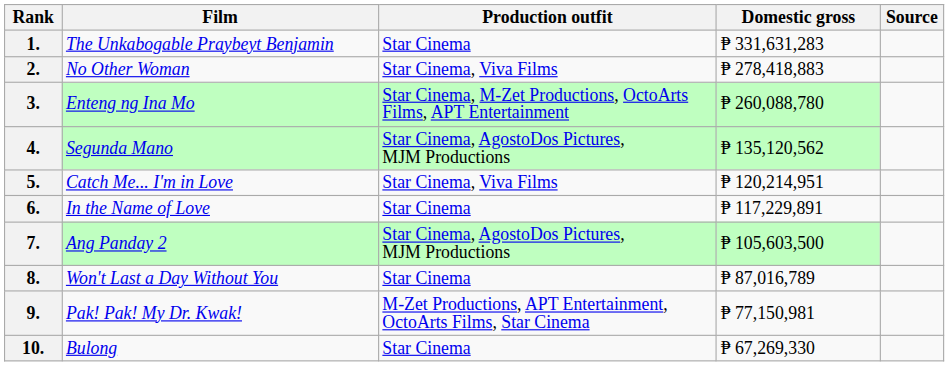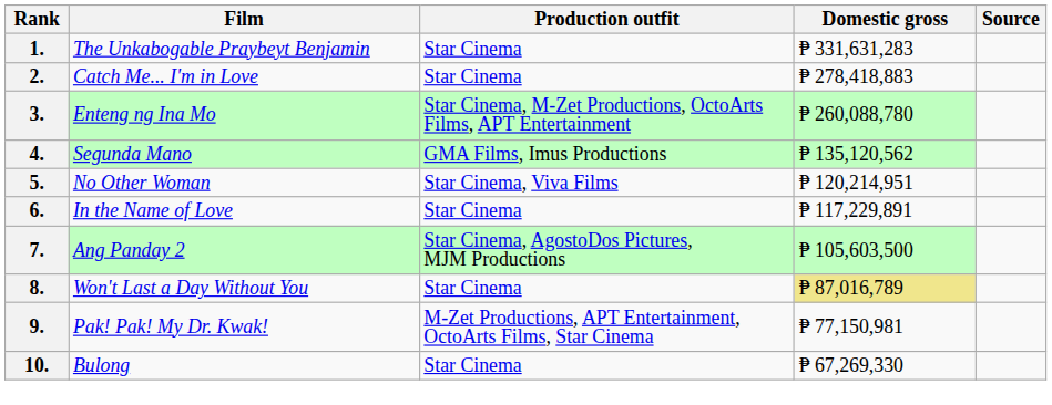 <table class="wikitable" style="text-align:left; font-size:100%; line-height:16px;" width="67%">
 <tr>
 <th style="width:05%;">Rank</th>
 <th style="width:29%;">Film</th>
 <th style="width:31%;">Production outfit</th>
 <th style="width:15%;">Domestic gross</th>
 <th style="width:02%;">Source</th>
 </tr>
 <tr>
 <th>1.</th>
 <td><em><a href='#'>The Unkabogable Praybeyt Benjamin</a></em></td>
 <td><a href='#'>Star Cinema</a></td>
 <td>₱ 331,631,283</td>
 <td style="text-align:center;"></td>
 </tr>
 <tr>
 <th>2.</th>
-<td><em><a href='#'>No Other Woman</a></em></td>
-<td><a href='#'>Star Cinema</a>, <a href='#'>Viva Films</a></td>
+<td><em><a href='#'>Catch Me... I'm in Love</a></em></td>
+<td><a href='#'>Star Cinema</a></td>
 <td>₱ 278,418,883</td>
 <td style="text-align:center;"></td>
 </tr>
 <tr>
 <th>3.</th>
 <td style="background:#BFFFC0;"><em><a href='#'>Enteng ng Ina Mo</a></em></td>
 <td style="background:#BFFFC0;"><a href='#'>Star Cinema</a>, <a href='#'>M-Zet Productions</a>, <a href='#'>OctoArts Films</a>, <a href='#'>APT Entertainment</a></td>
 <td style="background:#BFFFC0; text-align:left;">₱ 260,088,780</td>
 <td style="text-align:center;"></td>
 </tr>
 <tr>
 <th>4.</th>
 <td style="background:#BFFFC0;"><em><a href='#'>Segunda Mano</a></em></td>
-<td style="background:#BFFFC0;"><a href='#'>Star Cinema</a>, <a href='#'>AgostoDos Pictures</a>,<br>MJM Productions</td>
+<td style="background:#BFFFC0;"><a href='#'>GMA Films</a>, Imus Productions</td>
 <td style="background:#BFFFC0; text-align:left;">₱ 135,120,562</td>
 <td style="text-align:center;"></td>
 </tr>
 <tr>
 <th>5.</th>
-<td><em><a href='#'>Catch Me... I'm in Love</a></em></td>
+<td><em><a href='#'>No Other Woman</a></em></td>
 <td><a href='#'>Star Cinema</a>, <a href='#'>Viva Films</a></td>
 <td>₱ 120,214,951</td>
 <td style="text-align:center;"></td>
 </tr>
 <tr>
 <th>6.</th>
 <td><em><a href='#'>In the Name of Love</a></em></td>
 <td><a href='#'>Star Cinema</a></td>
 <td>₱ 117,229,891</td>
 <td style="text-align:center;"></td>
 </tr>
 <tr>
 <th>7.</th>
 <td style="background:#BFFFC0;"><em><a href='#'>Ang Panday 2</a></em></td>
 <td style="background:#BFFFC0;"><a href='#'>Star Cinema</a>, <a href='#'>AgostoDos Pictures</a>,<br>MJM Productions</td>
 <td style="background:#BFFFC0;">₱ 105,603,500</td>
 <td style="text-align:center;"></td>
 </tr>
 <tr>
 <th>8.</th>
 <td><em><a href='#'>Won't Last a Day Without You</a></em></td>
 <td><a href='#'>Star Cinema</a></td>
-<td>₱ 87,016,789</td>
+<td style="background: khaki;">₱ 87,016,789</td>
 <td style="text-align:center;"></td>
 </tr>
 <tr>
 <th>9.</th>
 <td><em><a href='#'>Pak! Pak! My Dr. Kwak!</a></em></td>
 <td><a href='#'>M-Zet Productions</a>, <a href='#'>APT Entertainment</a>, <a href='#'>OctoArts Films</a>, <a href='#'>Star Cinema</a></td>
 <td>₱ 77,150,981</td>
 <td style="text-align:center;"></td>
 </tr>
 <tr>
 <th>10.</th>
 <td><em><a href='#'>Bulong</a></em></td>
 <td><a href='#'>Star Cinema</a></td>
 <td>₱ 67,269,330</td>
 <td style="text-align:center;"></td>
 </tr>
 </table>
